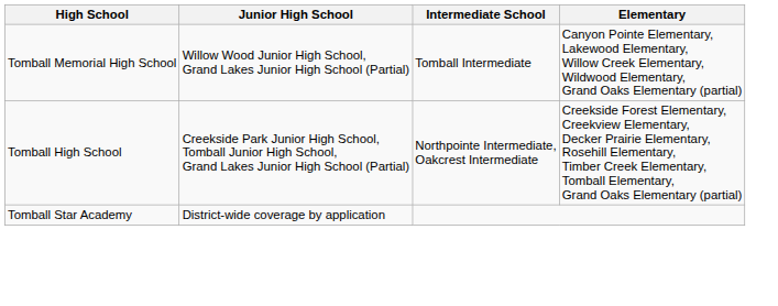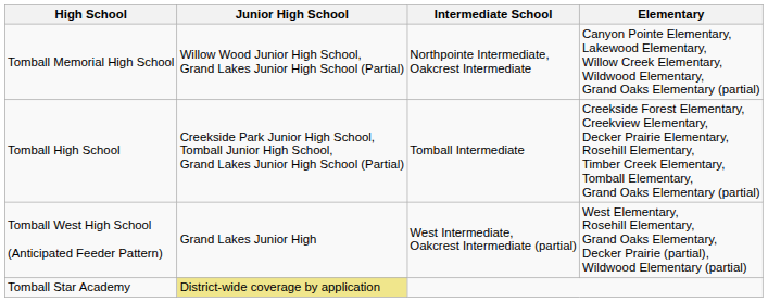 <table class="wikitable">
 <tr>
 <th>High School</th>
 <th>Junior High School</th>
 <th>Intermediate School</th>
 <th>Elementary</th>
 </tr>
 <tr>
 <td>Tomball Memorial High School</td>
 <td>Willow Wood Junior High School,<br>Grand Lakes Junior High School (Partial)</td>
-<td>Tomball Intermediate</td>
+<td>Northpointe Intermediate,<br>Oakcrest Intermediate</td>
 <td>Canyon Pointe Elementary,<br>Lakewood Elementary,<br>Willow Creek Elementary,<br>Wildwood Elementary,<br>Grand Oaks Elementary (partial)</td>
 </tr>
 <tr>
 <td>Tomball High School</td>
 <td>Creekside Park Junior High School,<br>Tomball Junior High School,<br>Grand Lakes Junior High School (Partial)</td>
-<td>Northpointe Intermediate,<br>Oakcrest Intermediate</td>
+<td>Tomball Intermediate</td>
 <td>Creekside Forest Elementary,<br>Creekview Elementary,<br>Decker Prairie Elementary,<br>Rosehill Elementary,<br>Timber Creek Elementary,<br>Tomball Elementary,<br>Grand Oaks Elementary (partial)</td>
 </tr>
 <tr>
+<td>Tomball West High School <br><br>(Anticipated Feeder Pattern)</td>
+<td>Grand Lakes Junior High</td>
+<td>West Intermediate,<br>Oakcrest Intermediate (partial)</td>
+<td>West Elementary,<br>Rosehill Elementary,<br>Grand Oaks Elementary,<br>Decker Prairie (partial),<br>Wildwood Elementary (partial)</td>
+</tr>
+<tr>
 <td>Tomball Star Academy</td>
-<td>District-wide coverage by application</td>
+<td style="background: khaki;">District-wide coverage by application</td>
 </tr>
 </table>
